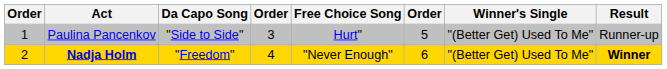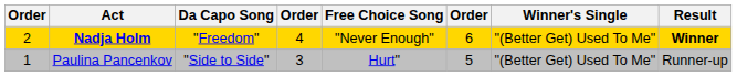 <table class="wikitable plainrowheaders" style="text-align:center;">
 <tr>
 <th>Order</th>
 <th>Act</th>
 <th>Da Capo Song</th>
 <th>Order</th>
 <th>Free Choice Song</th>
 <th>Order</th>
 <th>Winner's Single</th>
 <th>Result</th>
 </tr>
+<tr style="background:gold;">
+<td>2</td>
+<td><strong><a href='#'>Nadja Holm</a></strong></td>
+<td>"<a href='#'>Freedom</a>"</td>
+<td>4</td>
+<td>"Never Enough"</td>
+<td>6</td>
+<td>"(Better Get) Used To Me"</td>
+<td><strong>Winner</strong></td>
+</tr>
 <tr style="background:silver;">
 <td>1</td>
 <td><a href='#'>Paulina Pancenkov</a></td>
 <td>"<a href='#'>Side to Side</a>"</td>
 <td>3</td>
 <td><a href='#'>Hurt</a>"</td>
 <td>5</td>
 <td>"(Better Get) Used To Me"</td>
 <td>Runner-up</td>
 </tr>
-<tr style="background:gold;">
-<td>2</td>
-<td><strong><a href='#'>Nadja Holm</a></strong></td>
-<td>"<a href='#'>Freedom</a>"</td>
-<td>4</td>
-<td>"Never Enough"</td>
-<td>6</td>
-<td>"(Better Get) Used To Me"</td>
-<td><strong>Winner</strong></td>
-</tr>
 </table>
